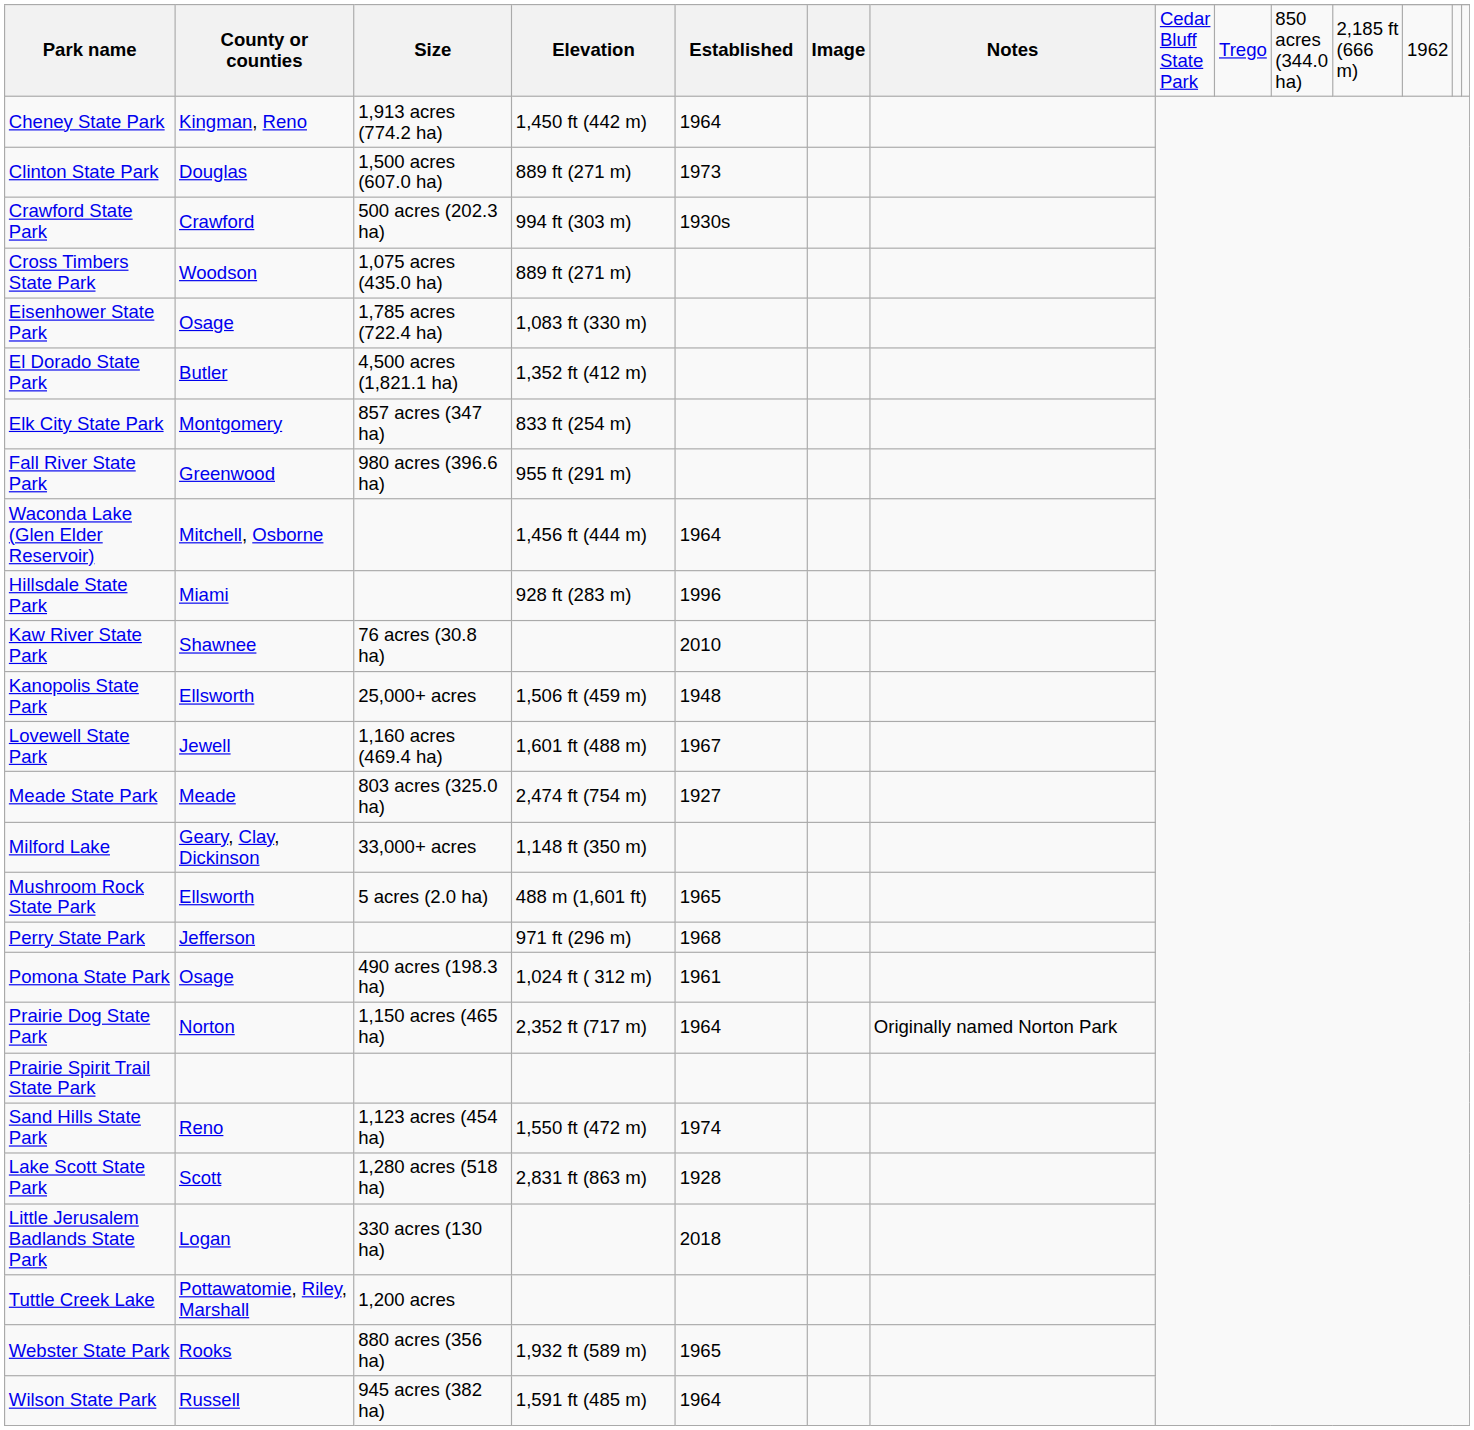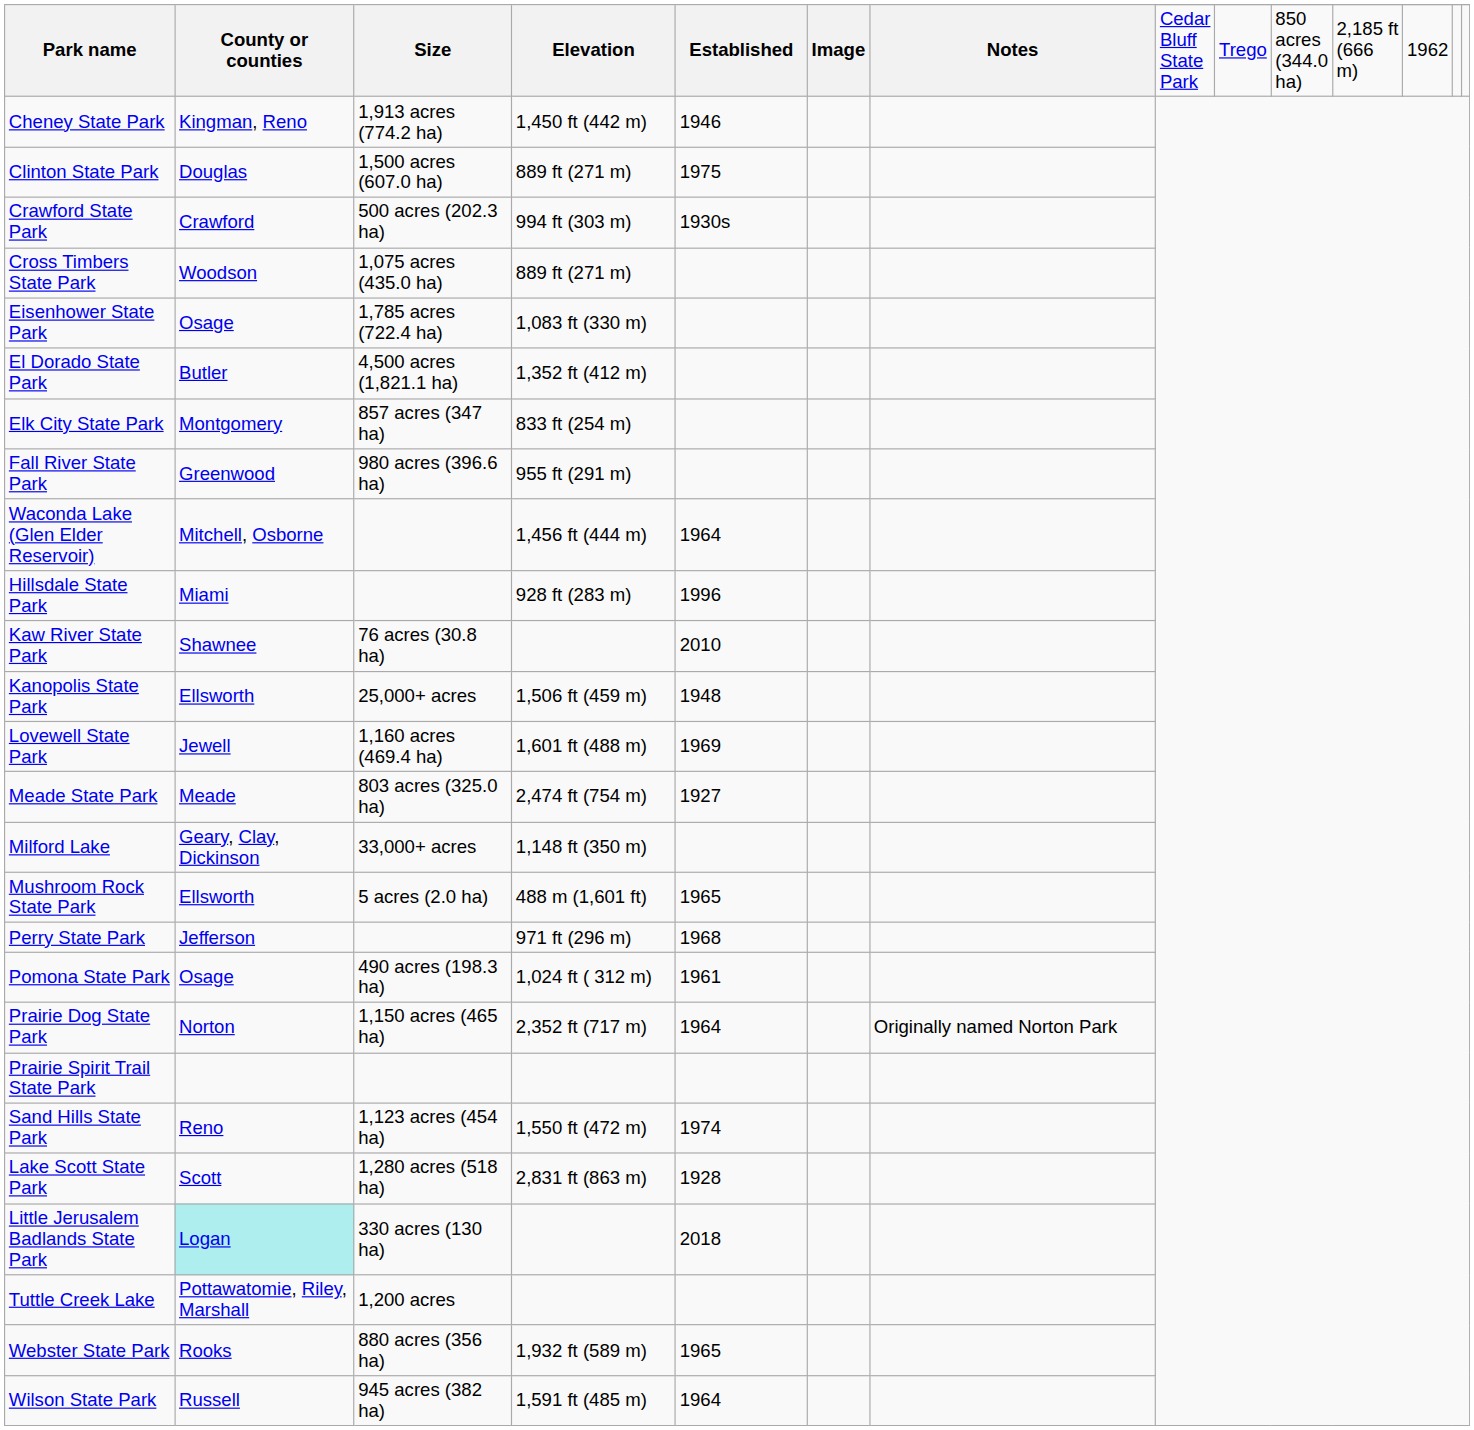 <table class="wikitable sortable" style="width:100%">
 <tr>
 <th style="width:15%" rowspan=2>Park name</th>
 <th style="width:15%" rowspan=2>County or<br>counties</th>
 <th style="width:15%" rowspan=2>Size</th>
 <th style="width:15%" rowspan=2>Elevation</th>
 <th style="width:10%" rowspan=2>Established</th>
 <th class="unsortable" rowspan=2>Image</th>
 <th style="width:30%" class="unsortable" rowspan=2>Notes</th>
 </tr>
 <tr>
 <td><a href='#'>Cedar Bluff State Park</a></td>
 <td><a href='#'>Trego</a></td>
 <td>850 acres (344.0 ha)</td>
 <td>2,185 ft (666 m)</td>
 <td>1962</td>
 <td></td>
 <td></td>
 </tr>
 <tr>
 <td><a href='#'>Cheney State Park</a></td>
 <td><a href='#'>Kingman</a>, <a href='#'>Reno</a></td>
 <td>1,913 acres (774.2 ha)</td>
 <td>1,450 ft (442 m)</td>
-<td>1964</td>
+<td>1946</td>
 <td></td>
 <td></td>
 </tr>
 <tr>
 <td><a href='#'>Clinton State Park</a></td>
 <td><a href='#'>Douglas</a></td>
 <td>1,500 acres (607.0 ha)</td>
 <td>889 ft (271 m)</td>
-<td>1973</td>
+<td>1975</td>
 <td></td>
 <td></td>
 </tr>
 <tr>
 <td><a href='#'>Crawford State Park</a></td>
 <td><a href='#'>Crawford</a></td>
 <td>500 acres (202.3 ha)</td>
 <td>994 ft (303 m)</td>
 <td>1930s</td>
 <td></td>
 <td></td>
 </tr>
 <tr>
 <td><a href='#'>Cross Timbers State Park</a></td>
 <td><a href='#'>Woodson</a></td>
 <td>1,075 acres (435.0 ha)</td>
 <td>889 ft (271 m)</td>
 <td></td>
 <td></td>
 <td></td>
 </tr>
 <tr>
 <td><a href='#'>Eisenhower State Park</a></td>
 <td><a href='#'>Osage</a></td>
 <td>1,785 acres (722.4 ha)</td>
 <td>1,083 ft (330 m)</td>
 <td></td>
 <td></td>
 <td></td>
 </tr>
 <tr>
 <td><a href='#'>El Dorado State Park</a></td>
 <td><a href='#'>Butler</a></td>
 <td>4,500 acres (1,821.1 ha)</td>
 <td>1,352 ft (412 m)</td>
 <td></td>
 <td></td>
 <td></td>
 </tr>
 <tr>
 <td><a href='#'>Elk City State Park</a></td>
 <td><a href='#'>Montgomery</a></td>
 <td>857 acres (347 ha)</td>
 <td>833 ft (254 m)</td>
 <td></td>
 <td></td>
 <td></td>
 </tr>
 <tr>
 <td><a href='#'>Fall River State Park</a></td>
 <td><a href='#'>Greenwood</a></td>
 <td>980 acres (396.6 ha)</td>
 <td>955 ft (291 m)</td>
 <td></td>
 <td></td>
 <td></td>
 </tr>
 <tr>
 <td><a href='#'>Waconda Lake (Glen Elder Reservoir)</a></td>
 <td><a href='#'>Mitchell</a>, <a href='#'>Osborne</a></td>
 <td></td>
 <td>1,456 ft (444 m)</td>
 <td>1964</td>
 <td></td>
 <td></td>
 </tr>
 <tr>
 <td><a href='#'>Hillsdale State Park</a></td>
 <td><a href='#'>Miami</a></td>
 <td></td>
 <td>928 ft (283 m)</td>
 <td>1996</td>
 <td></td>
 <td></td>
 </tr>
 <tr>
 <td><a href='#'>Kaw River State Park</a></td>
 <td><a href='#'>Shawnee</a></td>
 <td>76 acres (30.8 ha)</td>
 <td></td>
 <td>2010</td>
 <td></td>
 <td></td>
 </tr>
 <tr>
 <td><a href='#'>Kanopolis State Park</a></td>
 <td><a href='#'>Ellsworth</a></td>
 <td>25,000+ acres</td>
 <td>1,506 ft (459 m)</td>
 <td>1948</td>
 <td></td>
 <td></td>
 </tr>
 <tr>
 <td><a href='#'>Lovewell State Park</a></td>
 <td><a href='#'>Jewell</a></td>
 <td>1,160 acres (469.4 ha)</td>
 <td>1,601 ft (488 m)</td>
-<td>1967</td>
+<td>1969</td>
 <td></td>
 <td></td>
 </tr>
 <tr>
 <td><a href='#'>Meade State Park</a></td>
 <td><a href='#'>Meade</a></td>
 <td>803 acres (325.0 ha)</td>
 <td>2,474 ft (754 m)</td>
 <td>1927</td>
 <td></td>
 <td></td>
 </tr>
 <tr>
 <td><a href='#'>Milford Lake</a></td>
 <td><a href='#'>Geary</a>, <a href='#'>Clay</a>, <a href='#'>Dickinson</a></td>
 <td>33,000+ acres</td>
 <td>1,148 ft (350 m)</td>
 <td></td>
 <td></td>
 <td></td>
 </tr>
 <tr>
 <td><a href='#'>Mushroom Rock State Park</a></td>
 <td><a href='#'>Ellsworth</a></td>
 <td>5 acres (2.0 ha)</td>
 <td>488 m (1,601 ft)</td>
 <td>1965</td>
 <td></td>
 <td></td>
 </tr>
 <tr>
 <td><a href='#'>Perry State Park</a></td>
 <td><a href='#'>Jefferson</a></td>
 <td></td>
 <td>971 ft (296 m)</td>
 <td>1968</td>
 <td></td>
 <td></td>
 </tr>
 <tr>
 <td><a href='#'>Pomona State Park</a></td>
 <td><a href='#'>Osage</a></td>
 <td>490 acres (198.3 ha)</td>
 <td>1,024 ft ( 312 m)</td>
 <td>1961</td>
 <td></td>
 <td></td>
 </tr>
 <tr>
 <td><a href='#'>Prairie Dog State Park</a></td>
 <td><a href='#'>Norton</a></td>
 <td>1,150 acres (465 ha)</td>
 <td>2,352 ft (717 m)</td>
 <td>1964</td>
 <td></td>
 <td>Originally named Norton Park</td>
 </tr>
 <tr>
 <td><a href='#'>Prairie Spirit Trail State Park</a></td>
 <td></td>
 <td></td>
 <td></td>
 <td></td>
 <td></td>
 <td></td>
 </tr>
 <tr>
 <td><a href='#'>Sand Hills State Park</a></td>
 <td><a href='#'>Reno</a></td>
 <td>1,123 acres (454 ha)</td>
 <td>1,550 ft (472 m)</td>
 <td>1974</td>
 <td></td>
 <td></td>
 </tr>
 <tr>
 <td><a href='#'>Lake Scott State Park</a></td>
 <td><a href='#'>Scott</a></td>
 <td>1,280 acres (518 ha)</td>
 <td>2,831 ft (863 m)</td>
 <td>1928</td>
 <td></td>
 <td></td>
 </tr>
 <tr>
 <td><a href='#'>Little Jerusalem Badlands State Park</a></td>
-<td><a href='#'>Logan</a></td>
+<td style="background: paleturquoise;"><a href='#'>Logan</a></td>
 <td>330 acres (130 ha)</td>
 <td></td>
 <td>2018</td>
 <td></td>
 <td></td>
 </tr>
 <tr>
 <td><a href='#'>Tuttle Creek Lake</a></td>
 <td><a href='#'>Pottawatomie</a>, <a href='#'>Riley</a>, <a href='#'>Marshall</a></td>
 <td>1,200 acres</td>
 <td></td>
 <td></td>
 <td></td>
 <td></td>
 </tr>
 <tr>
 <td><a href='#'>Webster State Park</a></td>
 <td><a href='#'>Rooks</a></td>
 <td>880 acres (356 ha)</td>
 <td>1,932 ft (589 m)</td>
 <td>1965</td>
 <td></td>
 <td></td>
 </tr>
 <tr>
 <td><a href='#'>Wilson State Park</a></td>
 <td><a href='#'>Russell</a></td>
 <td>945 acres (382 ha)</td>
 <td>1,591 ft (485 m)</td>
 <td>1964</td>
 <td></td>
 <td></td>
 </tr>
 </table>
